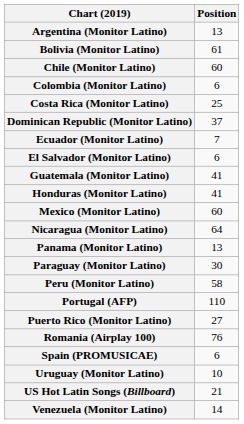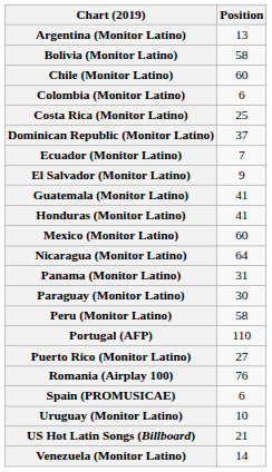 <table class="wikitable sortable plainrowheaders" style="text-align:center">
 <tr>
 <th scope="col">Chart (2019)</th>
 <th scope="col">Position</th>
 </tr>
 <tr>
 <th scope="row">Argentina (Monitor Latino)</th>
 <td>13</td>
 </tr>
 <tr>
 <th scope="row">Bolivia (Monitor Latino)</th>
-<td>61</td>
+<td>58</td>
 </tr>
 <tr>
 <th scope="row">Chile (Monitor Latino)</th>
 <td>60</td>
 </tr>
 <tr>
 <th scope="row">Colombia (Monitor Latino)</th>
 <td>6</td>
 </tr>
 <tr>
 <th scope="row">Costa Rica (Monitor Latino)</th>
 <td>25</td>
 </tr>
 <tr>
 <th scope="row">Dominican Republic (Monitor Latino)</th>
 <td>37</td>
 </tr>
 <tr>
 <th scope="row">Ecuador (Monitor Latino)</th>
 <td>7</td>
 </tr>
 <tr>
 <th scope="row">El Salvador (Monitor Latino)</th>
-<td>6</td>
+<td>9</td>
 </tr>
 <tr>
 <th scope="row">Guatemala (Monitor Latino)</th>
 <td>41</td>
 </tr>
 <tr>
 <th scope="row">Honduras (Monitor Latino)</th>
 <td>41</td>
 </tr>
 <tr>
 <th scope="row">Mexico (Monitor Latino)</th>
 <td>60</td>
 </tr>
 <tr>
 <th scope="row">Nicaragua (Monitor Latino)</th>
 <td>64</td>
 </tr>
 <tr>
 <th scope="row">Panama (Monitor Latino)</th>
-<td>13</td>
+<td>31</td>
 </tr>
 <tr>
 <th scope="row">Paraguay (Monitor Latino)</th>
 <td>30</td>
 </tr>
 <tr>
 <th scope="row">Peru (Monitor Latino)</th>
 <td>58</td>
 </tr>
 <tr>
 <th scope="row">Portugal (AFP)</th>
 <td>110</td>
 </tr>
 <tr>
 <th scope="row">Puerto Rico (Monitor Latino)</th>
 <td>27</td>
 </tr>
 <tr>
 <th scope="row">Romania (Airplay 100)</th>
 <td>76</td>
 </tr>
 <tr>
 <th scope="row">Spain (PROMUSICAE)</th>
 <td>6</td>
 </tr>
 <tr>
 <th scope="row">Uruguay (Monitor Latino)</th>
 <td>10</td>
 </tr>
 <tr>
 <th scope="row">US Hot Latin Songs (<em>Billboard</em>)</th>
 <td>21</td>
 </tr>
 <tr>
 <th scope="row">Venezuela (Monitor Latino)</th>
 <td>14</td>
 </tr>
 </table>
